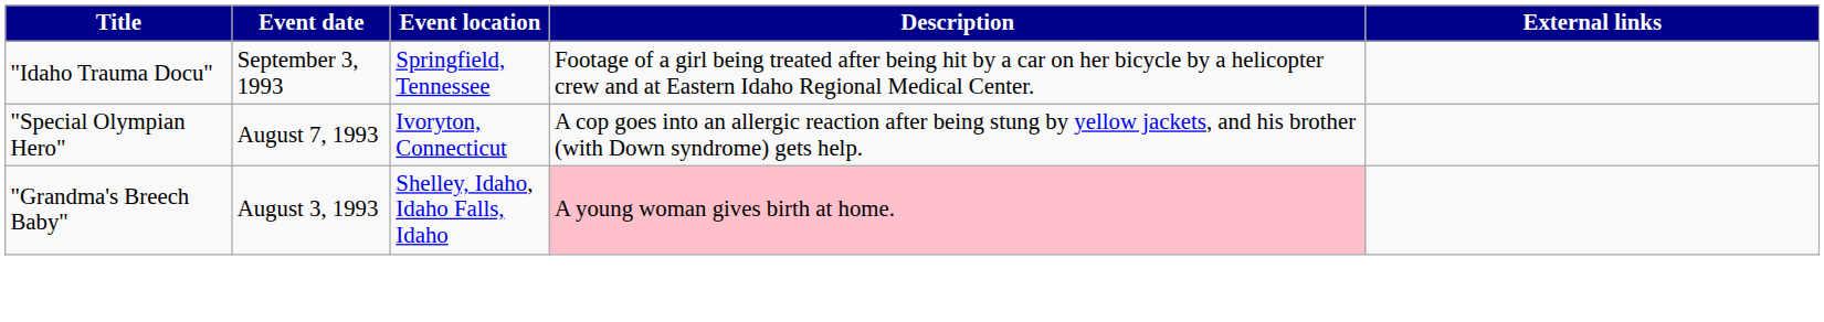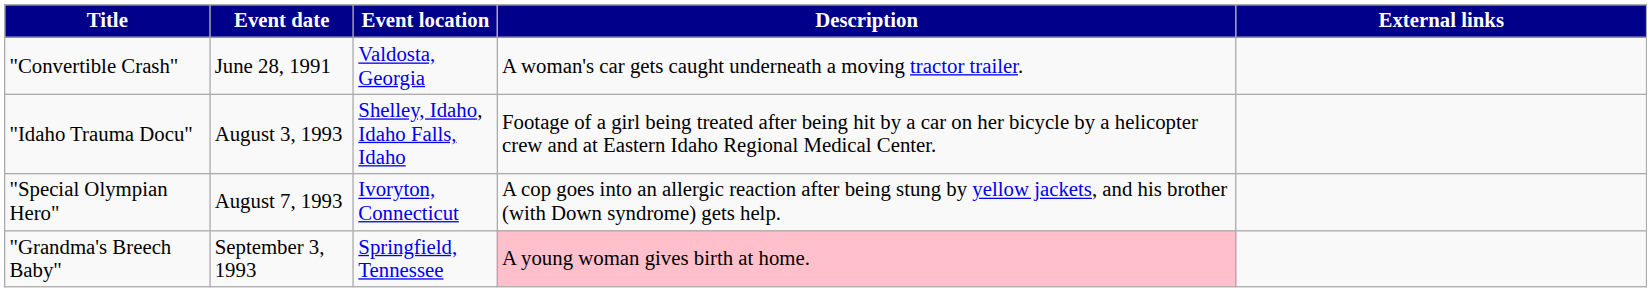 <table class="wikitable" style="width: 100%;">
 <tr>
 <th style="background: #00008B; color: #FFFFFF; width: 10%;">Title</th>
 <th style="background: #00008B; color: #FFFFFF; width: 7%;">Event date</th>
 <th style="background: #00008B; color: #FFFFFF; width: 7%;">Event location</th>
 <th style="background: #00008B; color: #FFFFFF; width: 36%;">Description</th>
 <th style="background: #00008B; color: #FFFFFF; width: 20%;">External links</th>
 </tr>
 <tr>
+<td>"Convertible Crash"</td>
+<td>June 28, 1991</td>
+<td><a href='#'>Valdosta, Georgia</a></td>
+<td>A woman's car gets caught underneath a moving <a href='#'>tractor trailer</a>.</td>
+<td></td>
+</tr>
+<tr>
 <td>"Idaho Trauma Docu"</td>
-<td>September 3, 1993</td>
-<td><a href='#'>Springfield, Tennessee</a></td>
+<td>August 3, 1993</td>
+<td><a href='#'>Shelley, Idaho</a>,<br><a href='#'>Idaho Falls, Idaho</a></td>
 <td>Footage of a girl being treated after being hit by a car on her bicycle by a helicopter crew and at Eastern Idaho Regional Medical Center.</td>
 <td></td>
 </tr>
 <tr>
 <td>"Special Olympian Hero"</td>
 <td>August 7, 1993</td>
 <td><a href='#'>Ivoryton, Connecticut</a></td>
 <td>A cop goes into an allergic reaction after being stung by <a href='#'>yellow jackets</a>, and his brother (with Down syndrome) gets help.</td>
 <td></td>
 </tr>
 <tr>
 <td>"Grandma's Breech Baby"</td>
-<td>August 3, 1993</td>
-<td><a href='#'>Shelley, Idaho</a>,<br><a href='#'>Idaho Falls, Idaho</a></td>
+<td>September 3, 1993</td>
+<td><a href='#'>Springfield, Tennessee</a></td>
 <td style="background: pink;">A young woman gives birth at home.</td>
 <td></td>
 </tr>
 </table>
